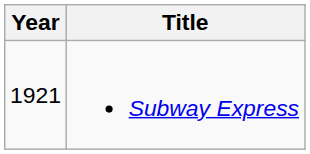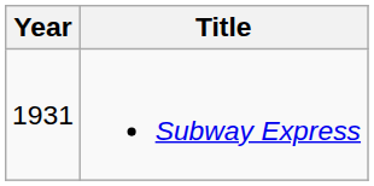 <table class="wikitable sortable">
 <tr>
 <th>Year</th>
 <th>Title</th>
 </tr>
 <tr>
-<td>1921</td>
+<td>1931</td>
 <td><br><ul><li><em><a href='#'>Subway Express</a></em></li></ul></td>
 </tr>
 </table>
